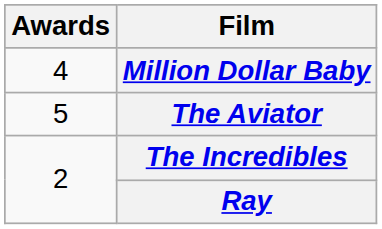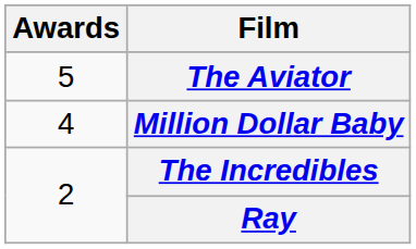 <table class="wikitable" style="text-align: center;">
 <tr>
 <th scope="col" width="55">Awards</th>
 <th scope="col" style="text-align:center">Film</th>
 </tr>
 <tr>
+<td style="text-align: center;">5</td>
+<th scope="row"><em><a href='#'>The Aviator</a></em></th>
+</tr>
+<tr>
 <td style="text-align: center;">4</td>
 <th scope="row"><em><a href='#'>Million Dollar Baby</a></em></th>
-</tr>
-<tr>
-<td style="text-align: center;">5</td>
-<th scope="row"><em><a href='#'>The Aviator</a></em></th>
 </tr>
 <tr>
 <td rowspan=2 style="text-align:center">2</td>
 <th scope="row"><em><a href='#'>The Incredibles</a></em></th>
 </tr>
 <tr>
 <th scope="row"><em><a href='#'>Ray</a></em></th>
 </tr>
 </table>
